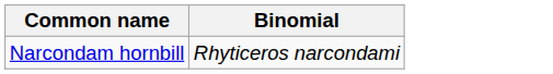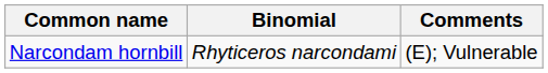 <table class="wikitable">
 <tr>
 <th>Common name</th>
 <th>Binomial</th>
+<th>Comments</th>
 </tr>
 <tr>
 <td><a href='#'>Narcondam hornbill</a></td>
 <td><em>Rhyticeros narcondami</em></td>
+<td>(E); Vulnerable</td>
 </tr>
 </table>
